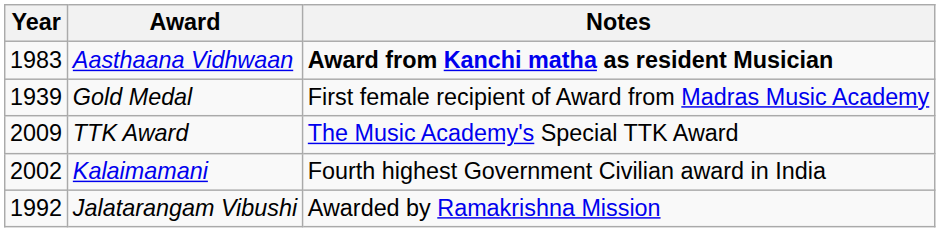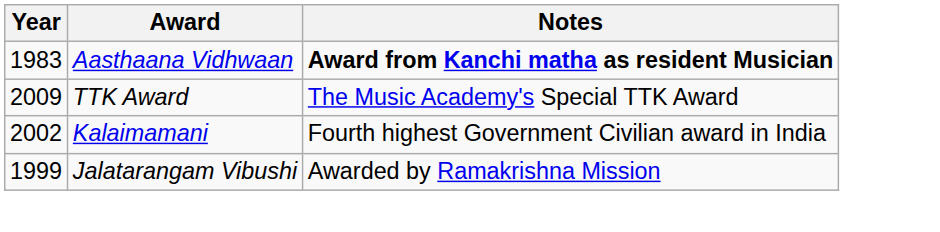 <table class="wikitable sortable">
 <tr>
 <th>Year</th>
 <th>Award</th>
 <th class="unsortable">Notes</th>
 </tr>
 <tr>
 <td>1983</td>
 <td><em><a href='#'>Aasthaana Vidhwaan</a></em></td>
 <td><strong>Award from <a href='#'>Kanchi matha</a> as resident Musician</strong></td>
 </tr>
 <tr>
-<td>1939</td>
-<td><em>Gold Medal</em></td>
-<td>First female recipient of Award from <a href='#'>Madras Music Academy</a></td>
-</tr>
-<tr>
 <td>2009</td>
 <td><em>TTK Award</em></td>
 <td><a href='#'>The Music Academy's</a> Special TTK Award</td>
 </tr>
 <tr>
 <td>2002</td>
 <td><em><a href='#'>Kalaimamani</a></em></td>
 <td>Fourth highest Government Civilian award in India</td>
 </tr>
 <tr>
-<td>1992</td>
+<td>1999</td>
 <td><em>Jalatarangam Vibushi</em></td>
 <td>Awarded by <a href='#'>Ramakrishna Mission</a></td>
 </tr>
 </table>
